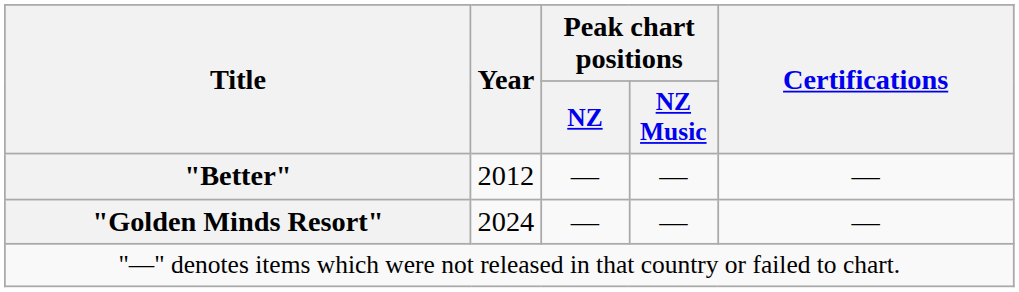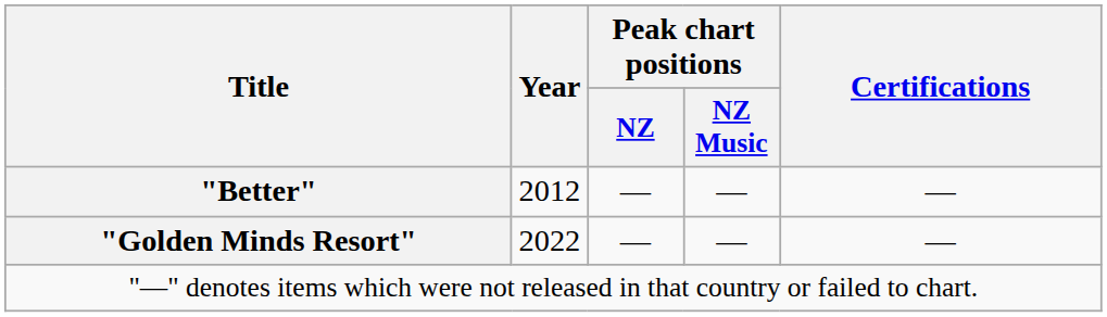 <table class="wikitable plainrowheaders" style="text-align:center;">
 <tr>
 <th scope="col" rowspan="2" style="width:16em;">Title</th>
 <th scope="col" rowspan="2">Year</th>
 <th scope="col" colspan="2">Peak chart positions</th>
 <th scope="col" rowspan="2" style="width:10em;"><a href='#'>Certifications</a></th>
 </tr>
 <tr>
 <th scope="col" style="width:3em;font-size:90%;"><a href='#'>NZ</a></th>
 <th scope="col" style="width:3em;font-size:90%;"><a href='#'>NZ Music</a></th>
 </tr>
 <tr>
 <th scope="row">"Better"</th>
 <td>2012</td>
 <td>—</td>
 <td>—</td>
 <td>—</td>
 </tr>
 <tr>
 <th scope="row">"Golden Minds Resort"</th>
-<td>2024</td>
+<td>2022</td>
 <td>—</td>
 <td>—</td>
 <td>—</td>
 </tr>
 <tr>
 <td colspan="6" style="font-size:90%;">"—" denotes items which were not released in that country or failed to chart.</td>
 </tr>
 </table>
